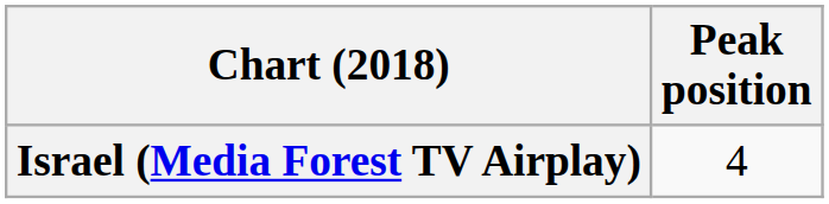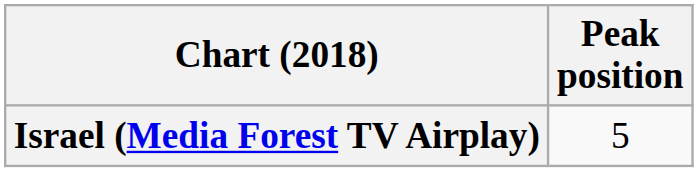 <table class="wikitable plainrowheaders" style="text-align:center">
 <tr>
 <th scope="col">Chart (2018)</th>
 <th scope="col">Peak<br> position</th>
 </tr>
 <tr>
 <th scope="row">Israel (<a href='#'>Media Forest</a> TV Airplay)</th>
-<td>4</td>
+<td>5</td>
 </tr>
 </table>
